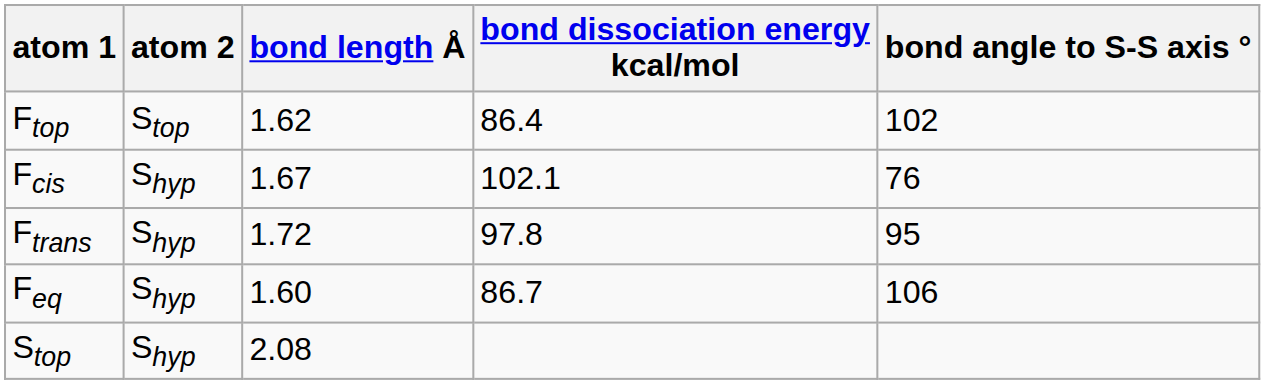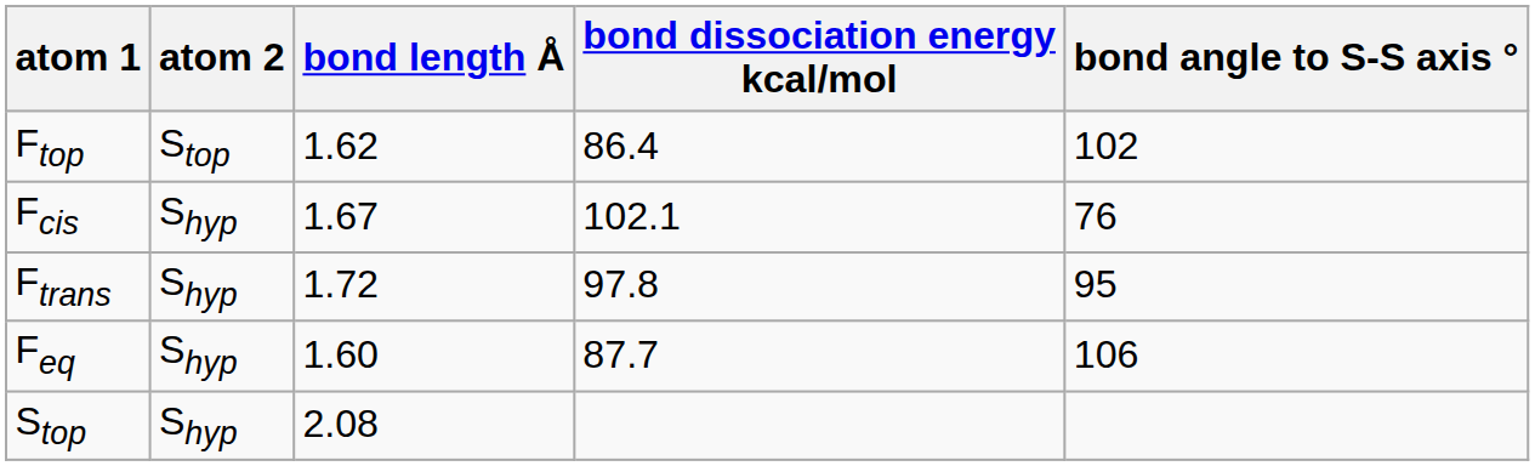 <table class="wikitable">
 <tr>
 <th>atom 1</th>
 <th>atom 2</th>
 <th><a href='#'>bond length</a> Å</th>
 <th><a href='#'>bond dissociation energy</a><br>kcal/mol</th>
 <th>bond angle to S-S axis °</th>
 </tr>
 <tr>
 <td>F<sub><em>top</em></sub></td>
 <td>S<sub><em>top</em></sub></td>
 <td>1.62</td>
 <td>86.4</td>
 <td>102</td>
 </tr>
 <tr>
 <td>F<sub><em>cis</em></sub></td>
 <td>S<sub><em>hyp</em></sub></td>
 <td>1.67</td>
 <td>102.1</td>
 <td>76</td>
 </tr>
 <tr>
 <td>F<sub><em>trans</em></sub></td>
 <td>S<sub><em>hyp</em></sub></td>
 <td>1.72</td>
 <td>97.8</td>
 <td>95</td>
 </tr>
 <tr>
 <td>F<sub><em>eq</em></sub></td>
 <td>S<sub><em>hyp</em></sub></td>
 <td>1.60</td>
-<td>86.7</td>
+<td>87.7</td>
 <td>106</td>
 </tr>
 <tr>
 <td>S<sub><em>top</em></sub></td>
 <td>S<sub><em>hyp</em></sub></td>
 <td>2.08</td>
 <td></td>
 <td></td>
 </tr>
 </table>
